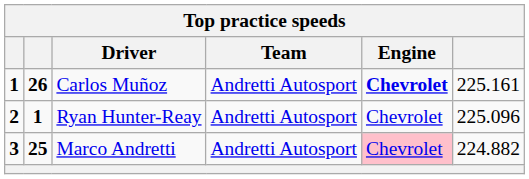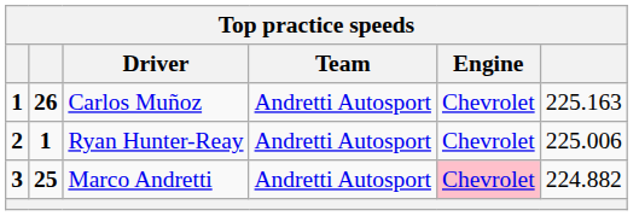 <table class="wikitable" style="font-size:95%;">
 <tr>
 <th colspan=9>Top practice speeds</th>
 </tr>
 <tr>
 <th></th>
 <th></th>
 <th>Driver</th>
 <th>Team</th>
 <th>Engine</th>
 <th></th>
 </tr>
 <tr>
 <td align=center><strong>1</strong></td>
 <td style="text-align:center"><strong>26</strong></td>
 <td> <a href='#'>Carlos Muñoz</a> <strong></strong></td>
 <td><a href='#'>Andretti Autosport</a></td>
-<td><strong><a href='#'>Chevrolet</a></strong></td>
-<td align=center>225.161</td>
+<td><a href='#'>Chevrolet</a></td>
+<td align=center>225.163</td>
 </tr>
 <tr>
 <td align=center><strong>2</strong></td>
 <td style="text-align:center"><strong>1</strong></td>
 <td> <a href='#'>Ryan Hunter-Reay</a></td>
 <td><a href='#'>Andretti Autosport</a></td>
 <td><a href='#'>Chevrolet</a></td>
-<td align=center>225.096</td>
+<td align=center>225.006</td>
 </tr>
 <tr>
 <td align=center><strong>3</strong></td>
 <td style="text-align:center"><strong>25</strong></td>
 <td> <a href='#'>Marco Andretti</a></td>
 <td><a href='#'>Andretti Autosport</a></td>
 <td style="background: pink;"><a href='#'>Chevrolet</a></td>
 <td align=center>224.882</td>
 </tr>
 <tr>
 <th colspan=9></th>
 </tr>
 </table>
